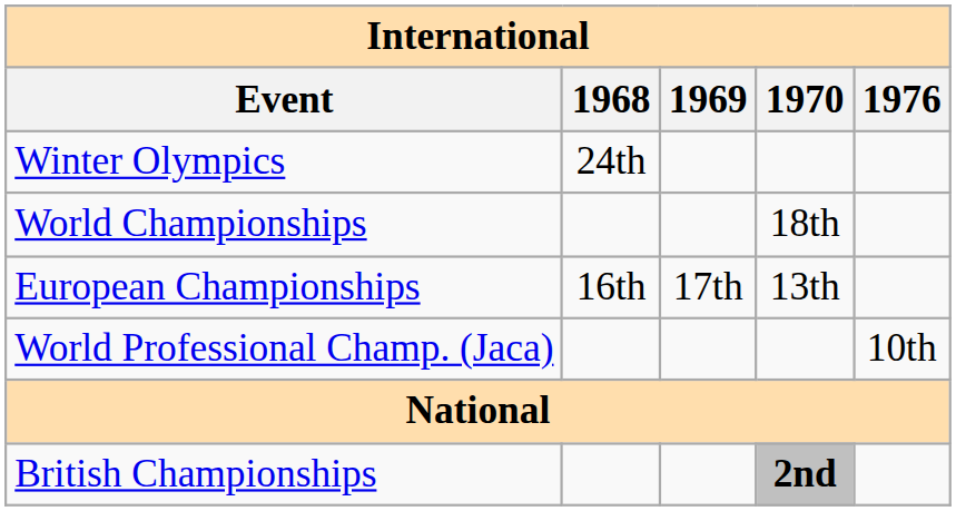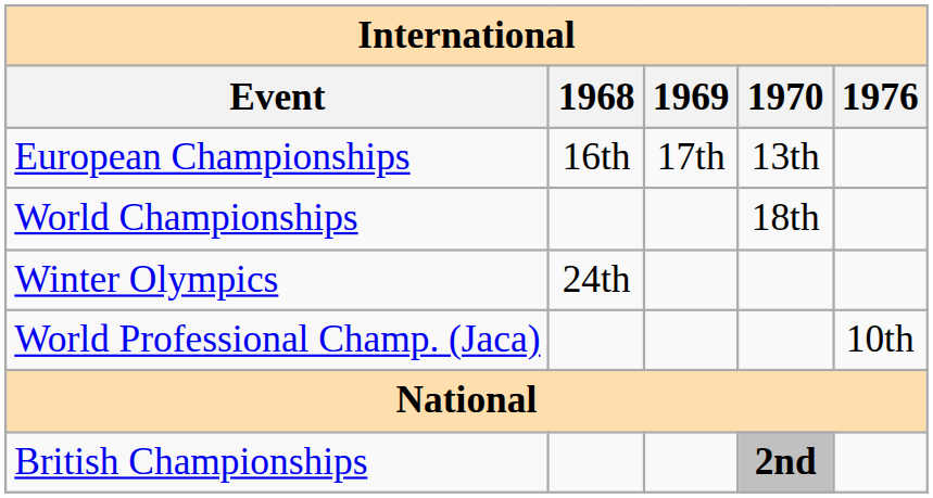 <table class="wikitable" style="text-align:center">
 <tr>
 <th style="background-color: #ffdead; " colspan=5 align=center>International</th>
 </tr>
 <tr>
 <th>Event</th>
 <th>1968</th>
 <th>1969</th>
 <th>1970</th>
 <th>1976</th>
 </tr>
 <tr>
-<td align=left><a href='#'>Winter Olympics</a></td>
-<td>24th</td>
-<td></td>
-<td></td>
+<td align=left><a href='#'>European Championships</a></td>
+<td>16th</td>
+<td>17th</td>
+<td>13th</td>
 <td></td>
 </tr>
 <tr>
 <td align=left><a href='#'>World Championships</a></td>
 <td></td>
 <td></td>
 <td>18th</td>
 <td></td>
 </tr>
 <tr>
-<td align=left><a href='#'>European Championships</a></td>
-<td>16th</td>
-<td>17th</td>
-<td>13th</td>
+<td align=left><a href='#'>Winter Olympics</a></td>
+<td>24th</td>
+<td></td>
+<td></td>
 <td></td>
 </tr>
 <tr>
 <td align=left><a href='#'>World Professional Champ. (Jaca)</a></td>
 <td></td>
 <td></td>
 <td></td>
 <td>10th</td>
 </tr>
 <tr>
 <th style="background-color: #ffdead; " colspan=5 align=center>National</th>
 </tr>
 <tr>
 <td align=left><a href='#'>British Championships</a></td>
 <td></td>
 <td></td>
 <td bgcolor=silver><strong>2nd</strong></td>
 <td></td>
 </tr>
 </table>
